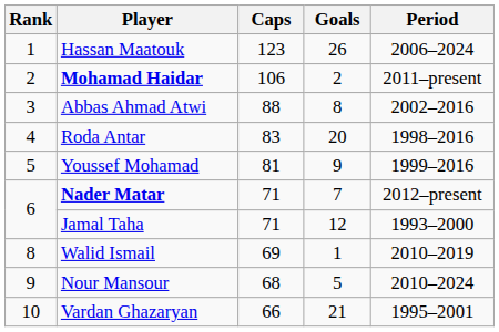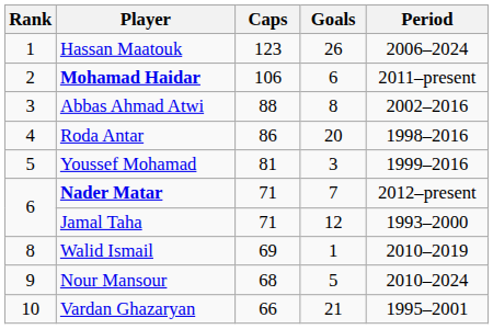 <table class="wikitable sortable" style="text-align:center;">
 <tr>
 <th style="width:30px ;">Rank</th>
 <th style="width:150px;">Player</th>
 <th style="width:50px ;">Caps</th>
 <th style="width:50px ;">Goals</th>
 <th style="width:100px;">Period</th>
 </tr>
 <tr>
 <td>1</td>
 <td style="text-align:left"><a href='#'>Hassan Maatouk</a></td>
 <td>123</td>
 <td>26</td>
 <td>2006–2024</td>
 </tr>
 <tr>
 <td>2</td>
 <td style="text-align:left"><strong><a href='#'>Mohamad Haidar</a></strong></td>
 <td>106</td>
-<td>2</td>
+<td>6</td>
 <td>2011–present</td>
 </tr>
 <tr>
 <td>3</td>
 <td style="text-align:left"><a href='#'>Abbas Ahmad Atwi</a></td>
 <td>88</td>
 <td>8</td>
 <td>2002–2016</td>
 </tr>
 <tr>
 <td>4</td>
 <td style="text-align:left"><a href='#'>Roda Antar</a></td>
-<td>83</td>
+<td>86</td>
 <td>20</td>
 <td>1998–2016</td>
 </tr>
 <tr>
 <td>5</td>
 <td style="text-align:left"><a href='#'>Youssef Mohamad</a></td>
 <td>81</td>
-<td>9</td>
+<td>3</td>
 <td>1999–2016</td>
 </tr>
 <tr>
 <td rowspan="2">6</td>
 <td style="text-align:left"><strong><a href='#'>Nader Matar</a></strong></td>
 <td>71</td>
 <td>7</td>
 <td>2012–present</td>
 </tr>
 <tr>
 <td style="text-align:left"><a href='#'>Jamal Taha</a></td>
 <td>71</td>
 <td>12</td>
 <td>1993–2000</td>
 </tr>
 <tr>
 <td>8</td>
 <td style="text-align:left"><a href='#'>Walid Ismail</a></td>
 <td>69</td>
 <td>1</td>
 <td>2010–2019</td>
 </tr>
 <tr>
 <td>9</td>
 <td style="text-align:left"><a href='#'>Nour Mansour</a></td>
 <td>68</td>
 <td>5</td>
 <td>2010–2024</td>
 </tr>
 <tr>
 <td>10</td>
 <td style="text-align:left"><a href='#'>Vardan Ghazaryan</a></td>
 <td>66</td>
 <td>21</td>
 <td>1995–2001</td>
 </tr>
 </table>
